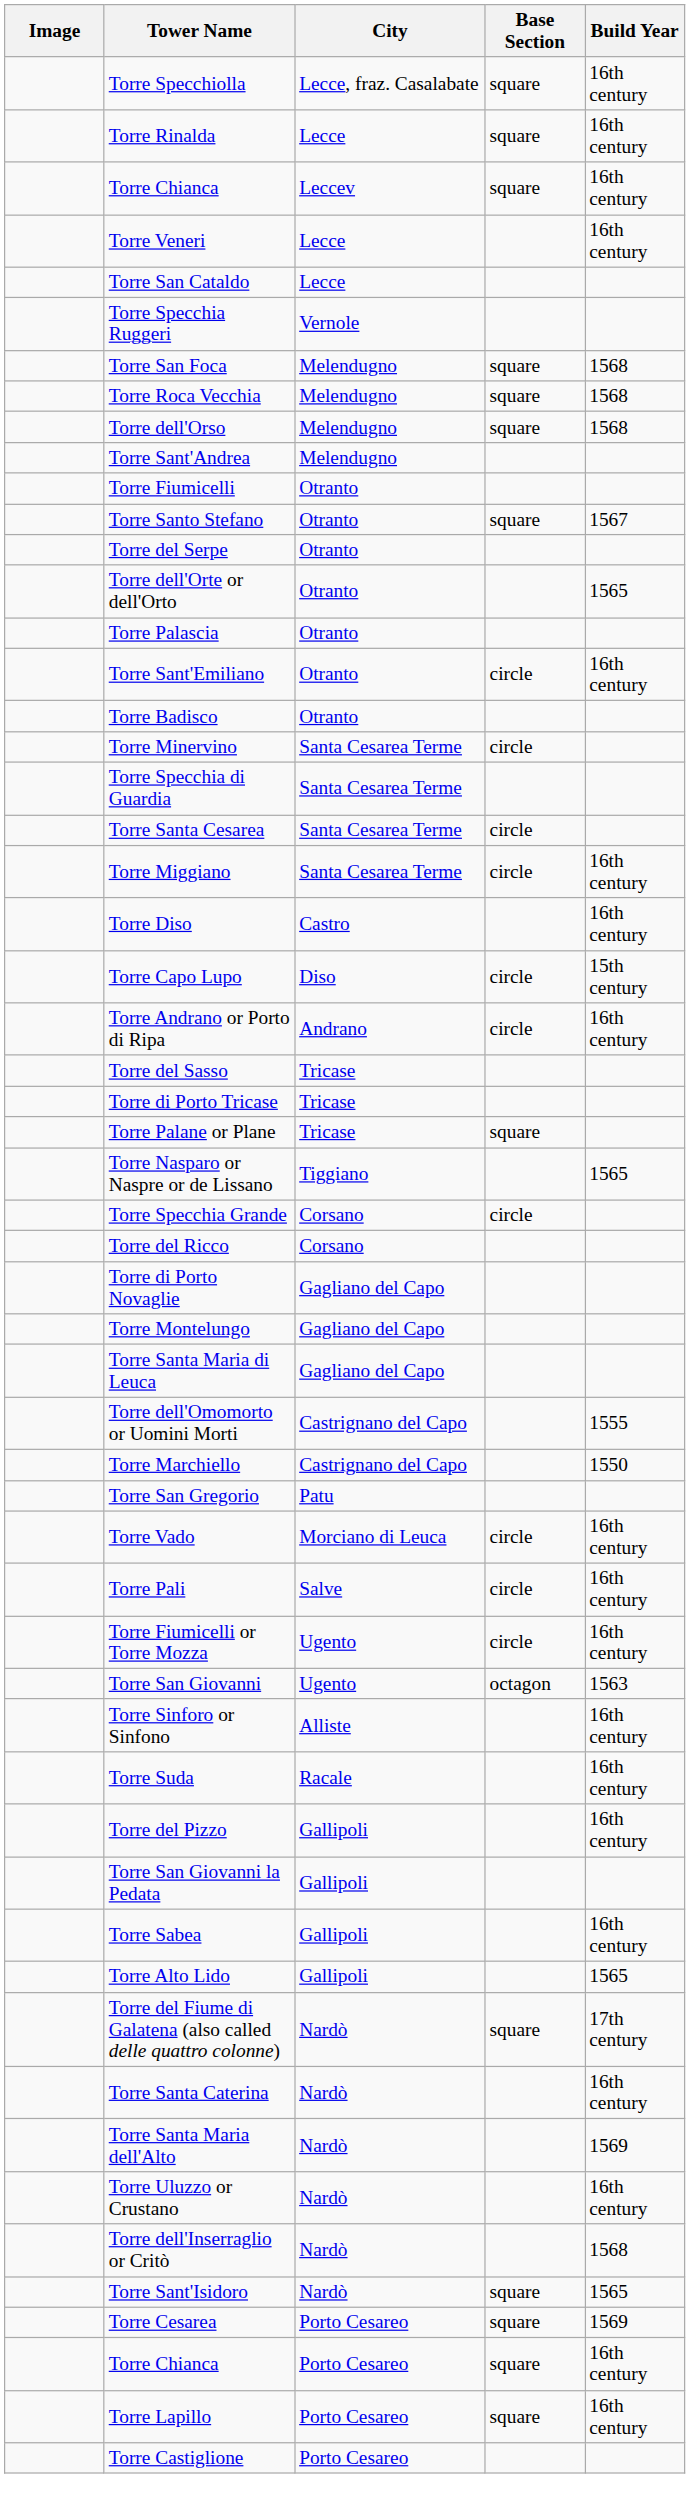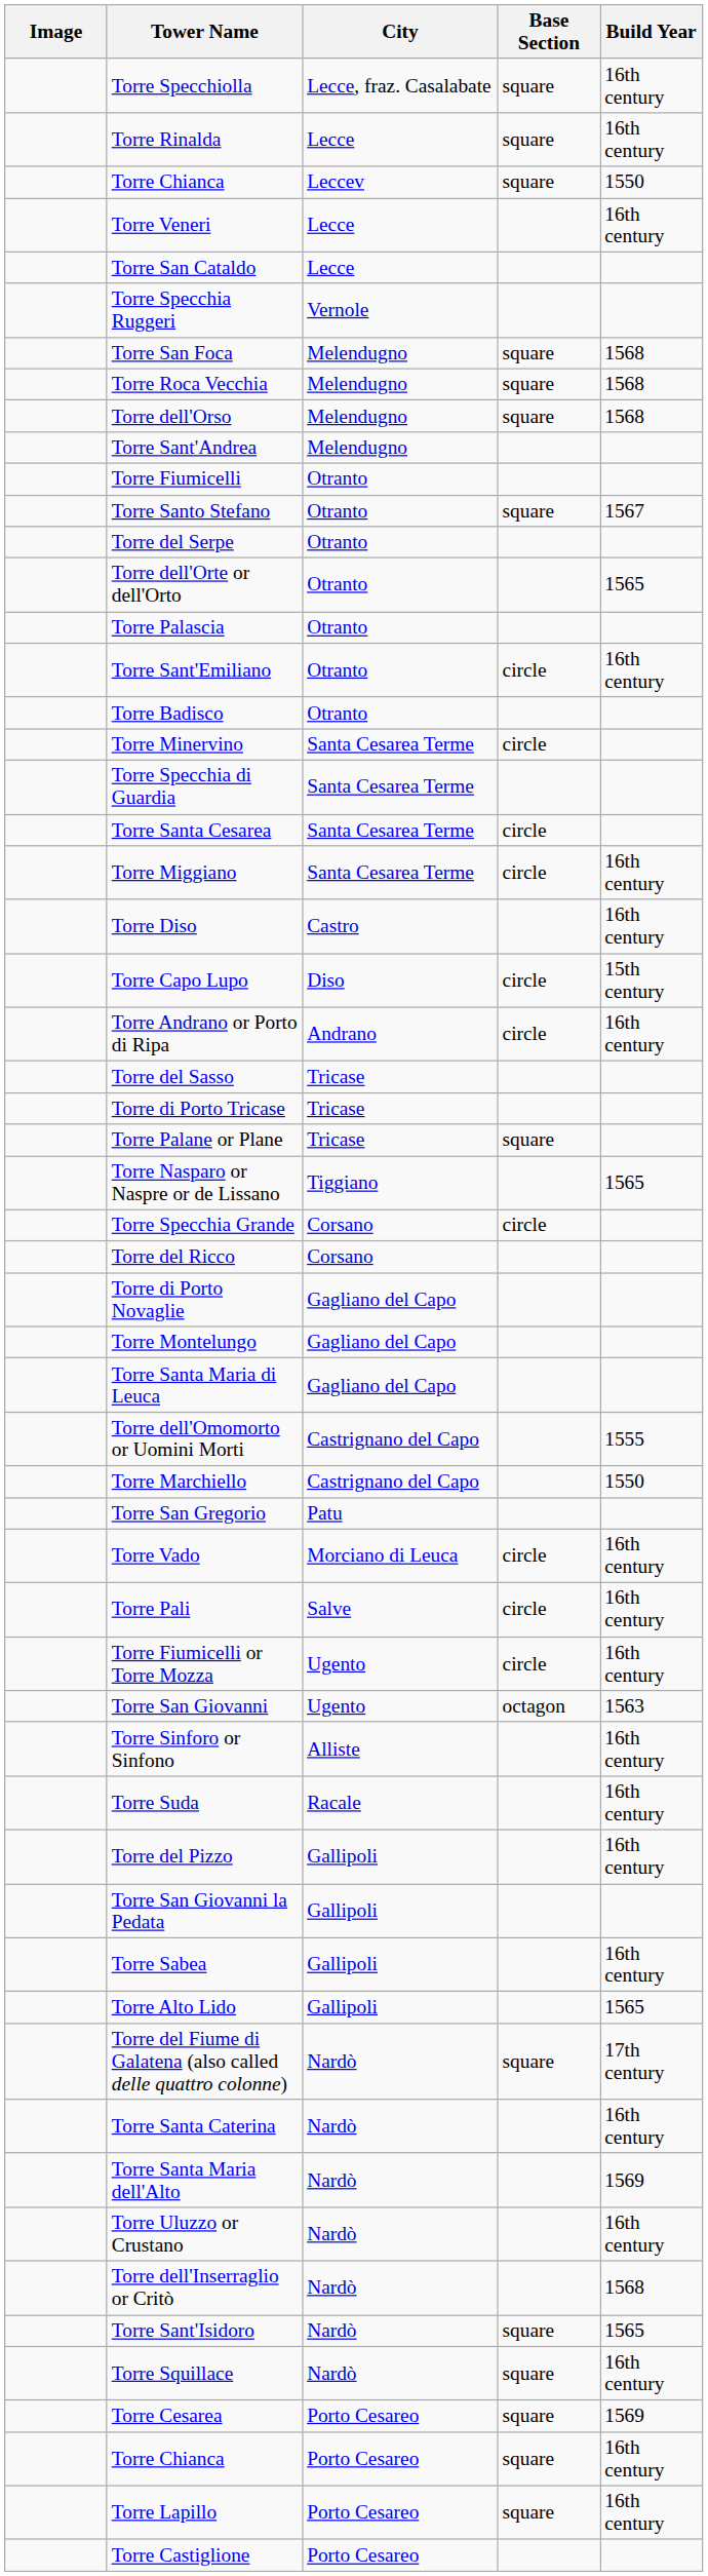 <table class="wikitable">
 <tr>
 <th width="75px">Image</th>
 <th width="150px">Tower Name</th>
 <th width="150px">City</th>
 <th width="75px">Base Section</th>
 <th width="75px">Build Year</th>
 </tr>
 <tr>
 <td></td>
 <td><a href='#'>Torre Specchiolla</a></td>
 <td><a href='#'>Lecce</a>, fraz. Casalabate <br> </td>
 <td>square</td>
 <td>16th century</td>
 </tr>
 <tr>
 <td></td>
 <td><a href='#'>Torre Rinalda</a></td>
 <td><a href='#'>Lecce</a> <br> </td>
 <td>square</td>
 <td>16th century</td>
 </tr>
 <tr>
 <td></td>
 <td><a href='#'>Torre Chianca</a></td>
 <td><a href='#'>Leccev</a><br> </td>
 <td>square</td>
-<td>16th century</td>
+<td>1550</td>
 </tr>
 <tr>
 <td></td>
 <td><a href='#'>Torre Veneri</a></td>
 <td><a href='#'>Lecce</a> <br> </td>
 <td></td>
 <td>16th century</td>
 </tr>
 <tr>
 <td></td>
 <td><a href='#'>Torre San Cataldo</a></td>
 <td><a href='#'>Lecce</a></td>
 <td></td>
 <td></td>
 </tr>
 <tr>
 <td></td>
 <td><a href='#'>Torre Specchia Ruggeri</a></td>
 <td><a href='#'>Vernole</a></td>
 <td></td>
 <td></td>
 </tr>
 <tr>
 <td></td>
 <td><a href='#'>Torre San Foca</a></td>
 <td><a href='#'>Melendugno</a> <br> </td>
 <td>square</td>
 <td>1568</td>
 </tr>
 <tr>
 <td></td>
 <td><a href='#'>Torre Roca Vecchia</a></td>
 <td><a href='#'>Melendugno</a> <br> </td>
 <td>square</td>
 <td>1568</td>
 </tr>
 <tr>
 <td></td>
 <td><a href='#'>Torre dell'Orso</a></td>
 <td><a href='#'>Melendugno</a> <br> </td>
 <td>square</td>
 <td>1568</td>
 </tr>
 <tr>
 <td></td>
 <td><a href='#'>Torre Sant'Andrea</a></td>
 <td><a href='#'>Melendugno</a></td>
 <td></td>
 <td></td>
 </tr>
 <tr>
 <td></td>
 <td><a href='#'>Torre Fiumicelli</a></td>
 <td><a href='#'>Otranto</a> <br> </td>
 <td></td>
 <td></td>
 </tr>
 <tr>
 <td></td>
 <td><a href='#'>Torre Santo Stefano</a></td>
 <td><a href='#'>Otranto</a> <br> </td>
 <td>square</td>
 <td>1567</td>
 </tr>
 <tr>
 <td></td>
 <td><a href='#'>Torre del Serpe</a></td>
 <td><a href='#'>Otranto</a> <br> </td>
 <td></td>
 <td></td>
 </tr>
 <tr>
 <td></td>
 <td><a href='#'>Torre dell'Orte</a> or dell'Orto</td>
 <td><a href='#'>Otranto</a></td>
 <td></td>
 <td>1565</td>
 </tr>
 <tr>
 <td></td>
 <td><a href='#'>Torre Palascia</a></td>
 <td><a href='#'>Otranto</a> <br> </td>
 <td></td>
 <td></td>
 </tr>
 <tr>
 <td></td>
 <td><a href='#'>Torre Sant'Emiliano</a></td>
 <td><a href='#'>Otranto</a> <br> </td>
 <td>circle</td>
 <td>16th century</td>
 </tr>
 <tr>
 <td></td>
 <td><a href='#'>Torre Badisco</a></td>
 <td><a href='#'>Otranto</a></td>
 <td></td>
 <td></td>
 </tr>
 <tr>
 <td></td>
 <td><a href='#'>Torre Minervino</a></td>
 <td><a href='#'>Santa Cesarea Terme</a> <br> </td>
 <td>circle</td>
 <td></td>
 </tr>
 <tr>
 <td></td>
 <td><a href='#'>Torre Specchia di Guardia</a></td>
 <td><a href='#'>Santa Cesarea Terme</a> <br> </td>
 <td></td>
 <td></td>
 </tr>
 <tr>
 <td></td>
 <td><a href='#'>Torre Santa Cesarea</a></td>
 <td><a href='#'>Santa Cesarea Terme</a> <br> </td>
 <td>circle</td>
 <td></td>
 </tr>
 <tr>
 <td></td>
 <td><a href='#'>Torre Miggiano</a></td>
 <td><a href='#'>Santa Cesarea Terme</a> <br> </td>
 <td>circle</td>
 <td>16th century</td>
 </tr>
 <tr>
 <td></td>
 <td><a href='#'>Torre Diso</a></td>
 <td><a href='#'>Castro</a> <br> </td>
 <td></td>
 <td>16th century</td>
 </tr>
 <tr>
 <td></td>
 <td><a href='#'>Torre Capo Lupo</a></td>
 <td><a href='#'>Diso</a></td>
 <td>circle</td>
 <td>15th century</td>
 </tr>
 <tr>
 <td></td>
 <td><a href='#'>Torre Andrano</a> or Porto di Ripa</td>
 <td><a href='#'>Andrano</a></td>
 <td>circle</td>
 <td>16th century</td>
 </tr>
 <tr>
 <td></td>
 <td><a href='#'>Torre del Sasso</a></td>
 <td><a href='#'>Tricase</a></td>
 <td></td>
 <td></td>
 </tr>
 <tr>
 <td></td>
 <td><a href='#'>Torre di Porto Tricase</a></td>
 <td><a href='#'>Tricase</a></td>
 <td></td>
 <td></td>
 </tr>
 <tr>
 <td></td>
 <td><a href='#'>Torre Palane</a> or Plane</td>
 <td><a href='#'>Tricase</a></td>
 <td>square</td>
 <td></td>
 </tr>
 <tr>
 <td></td>
 <td><a href='#'>Torre Nasparo</a> or Naspre or de Lissano</td>
 <td><a href='#'>Tiggiano</a></td>
 <td></td>
 <td>1565</td>
 </tr>
 <tr>
 <td></td>
 <td><a href='#'>Torre Specchia Grande</a></td>
 <td><a href='#'>Corsano</a></td>
 <td>circle</td>
 <td></td>
 </tr>
 <tr>
 <td></td>
 <td><a href='#'>Torre del Ricco</a></td>
 <td><a href='#'>Corsano</a> <br> </td>
 <td></td>
 <td></td>
 </tr>
 <tr>
 <td></td>
 <td><a href='#'>Torre di Porto Novaglie</a></td>
 <td><a href='#'>Gagliano del Capo</a></td>
 <td></td>
 <td></td>
 </tr>
 <tr>
 <td></td>
 <td><a href='#'>Torre Montelungo</a></td>
 <td><a href='#'>Gagliano del Capo</a></td>
 <td></td>
 <td></td>
 </tr>
 <tr>
 <td></td>
 <td><a href='#'>Torre Santa Maria di Leuca</a></td>
 <td><a href='#'>Gagliano del Capo</a></td>
 <td></td>
 <td></td>
 </tr>
 <tr>
 <td></td>
 <td><a href='#'>Torre dell'Omomorto</a> or Uomini Morti</td>
 <td><a href='#'>Castrignano del Capo</a></td>
 <td></td>
 <td>1555</td>
 </tr>
 <tr>
 <td></td>
 <td><a href='#'>Torre Marchiello</a></td>
 <td><a href='#'>Castrignano del Capo</a> <br> </td>
 <td></td>
 <td>1550</td>
 </tr>
 <tr>
 <td></td>
 <td><a href='#'>Torre San Gregorio</a></td>
 <td><a href='#'>Patu</a></td>
 <td></td>
 <td></td>
 </tr>
 <tr>
 <td></td>
 <td><a href='#'>Torre Vado</a></td>
 <td><a href='#'>Morciano di Leuca</a></td>
 <td>circle</td>
 <td>16th century</td>
 </tr>
 <tr>
 <td></td>
 <td><a href='#'>Torre Pali</a></td>
 <td><a href='#'>Salve</a></td>
 <td>circle</td>
 <td>16th century</td>
 </tr>
 <tr>
 <td></td>
 <td><a href='#'>Torre Fiumicelli</a> or <a href='#'>Torre Mozza</a></td>
 <td><a href='#'>Ugento</a></td>
 <td>circle</td>
 <td>16th century</td>
 </tr>
 <tr>
 <td></td>
 <td><a href='#'>Torre San Giovanni</a></td>
 <td><a href='#'>Ugento</a> <br> </td>
 <td>octagon</td>
 <td>1563</td>
 </tr>
 <tr>
 <td></td>
 <td><a href='#'>Torre Sinforo</a> or Sinfono</td>
 <td><a href='#'>Alliste</a></td>
 <td></td>
 <td>16th century</td>
 </tr>
 <tr>
 <td></td>
 <td><a href='#'>Torre Suda</a></td>
 <td><a href='#'>Racale</a></td>
 <td></td>
 <td>16th century</td>
 </tr>
 <tr>
 <td></td>
 <td><a href='#'>Torre del Pizzo</a></td>
 <td><a href='#'>Gallipoli</a></td>
 <td></td>
 <td>16th century</td>
 </tr>
 <tr>
 <td></td>
 <td><a href='#'>Torre San Giovanni la Pedata</a></td>
 <td><a href='#'>Gallipoli</a></td>
 <td></td>
 <td></td>
 </tr>
 <tr>
 <td></td>
 <td><a href='#'>Torre Sabea</a></td>
 <td><a href='#'>Gallipoli</a></td>
 <td></td>
 <td>16th century</td>
 </tr>
 <tr>
 <td></td>
 <td><a href='#'>Torre Alto Lido</a></td>
 <td><a href='#'>Gallipoli</a></td>
 <td></td>
 <td>1565</td>
 </tr>
 <tr>
 <td></td>
 <td><a href='#'>Torre del Fiume di Galatena</a> (also called <em>delle quattro colonne</em>)</td>
 <td><a href='#'>Nardò</a></td>
 <td>square</td>
 <td>17th century</td>
 </tr>
 <tr>
 <td></td>
 <td><a href='#'>Torre Santa Caterina</a></td>
 <td><a href='#'>Nardò</a></td>
 <td></td>
 <td>16th century</td>
 </tr>
 <tr>
 <td></td>
 <td><a href='#'>Torre Santa Maria dell'Alto</a></td>
 <td><a href='#'>Nardò</a></td>
 <td></td>
 <td>1569</td>
 </tr>
 <tr>
 <td></td>
 <td><a href='#'>Torre Uluzzo</a> or Crustano</td>
 <td><a href='#'>Nardò</a></td>
 <td></td>
 <td>16th century</td>
 </tr>
 <tr>
 <td></td>
 <td><a href='#'>Torre dell'Inserraglio</a> or Critò</td>
 <td><a href='#'>Nardò</a></td>
 <td></td>
 <td>1568</td>
 </tr>
 <tr>
 <td></td>
 <td><a href='#'>Torre Sant'Isidoro</a></td>
 <td><a href='#'>Nardò</a></td>
 <td>square</td>
 <td>1565</td>
 </tr>
 <tr>
 <td></td>
+<td><a href='#'>Torre Squillace</a></td>
+<td><a href='#'>Nardò</a></td>
+<td>square</td>
+<td>16th century</td>
+</tr>
+<tr>
+<td></td>
 <td><a href='#'>Torre Cesarea</a></td>
 <td><a href='#'>Porto Cesareo</a> <br> </td>
 <td>square</td>
 <td>1569</td>
 </tr>
 <tr>
 <td></td>
 <td><a href='#'>Torre Chianca</a></td>
 <td><a href='#'>Porto Cesareo</a> <br> </td>
 <td>square</td>
 <td>16th century</td>
 </tr>
 <tr>
 <td></td>
 <td><a href='#'>Torre Lapillo</a></td>
 <td><a href='#'>Porto Cesareo</a> <br> </td>
 <td>square</td>
 <td>16th century</td>
 </tr>
 <tr>
 <td></td>
 <td><a href='#'>Torre Castiglione</a></td>
 <td><a href='#'>Porto Cesareo</a> <br> </td>
 <td></td>
 <td></td>
 </tr>
 </table>
